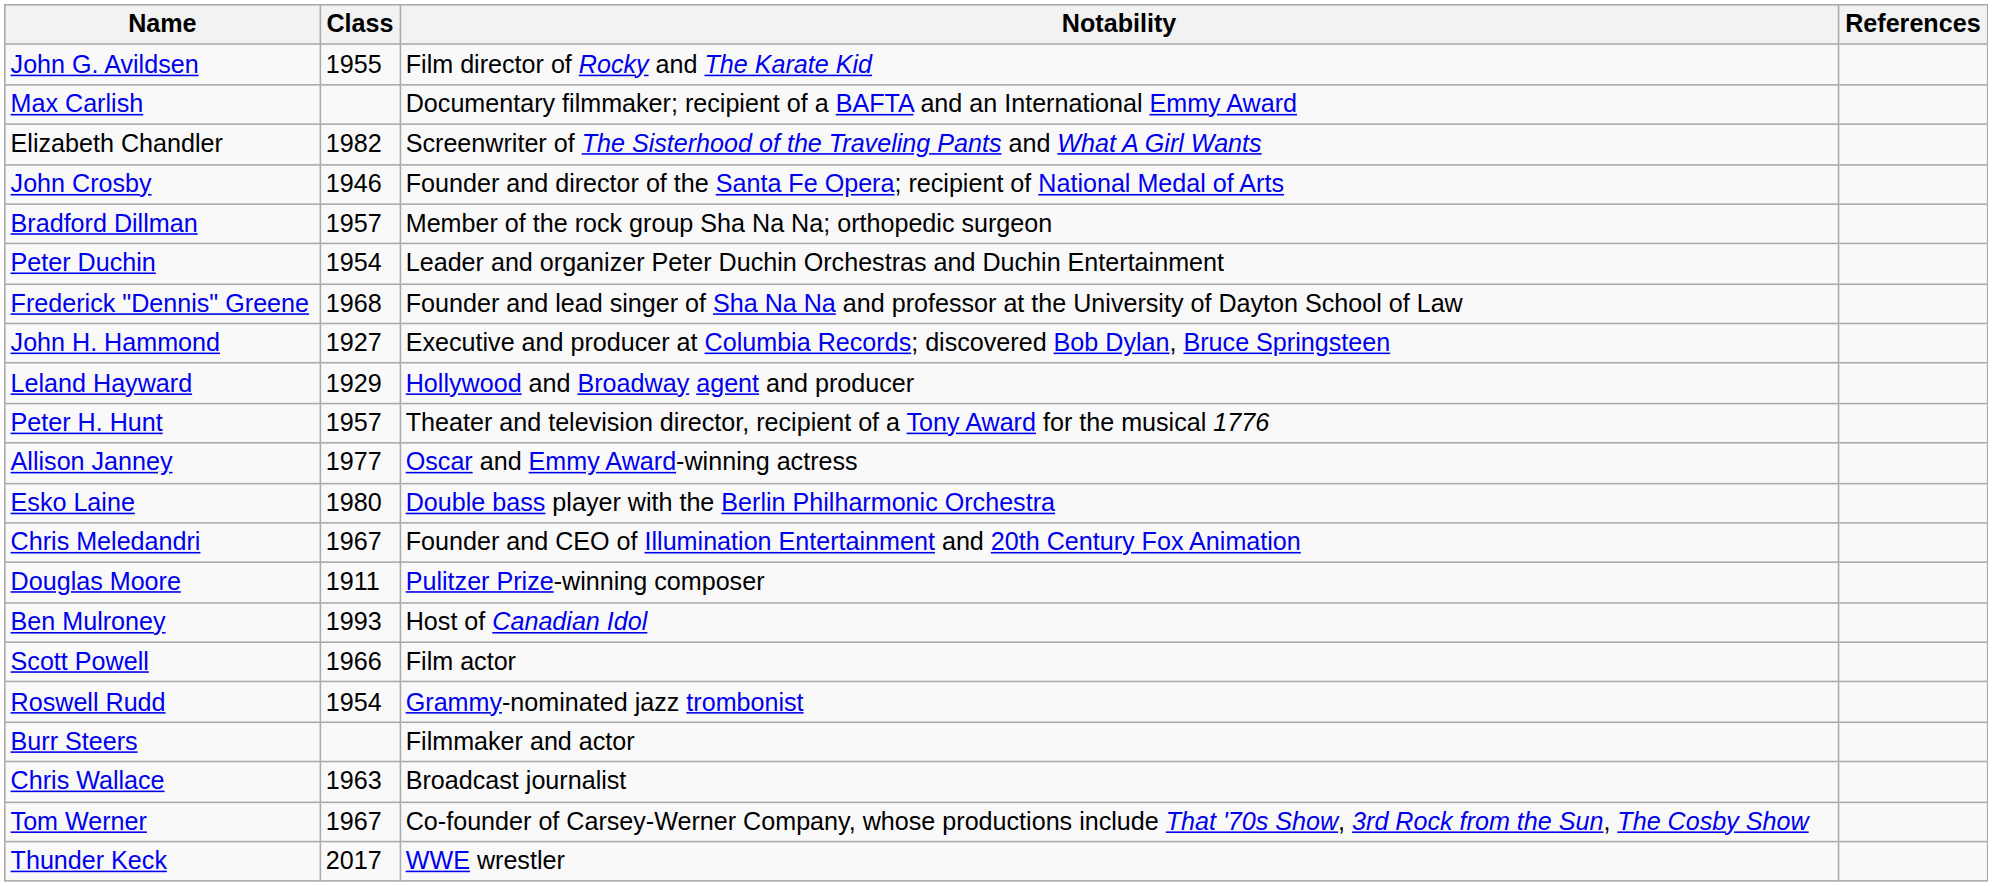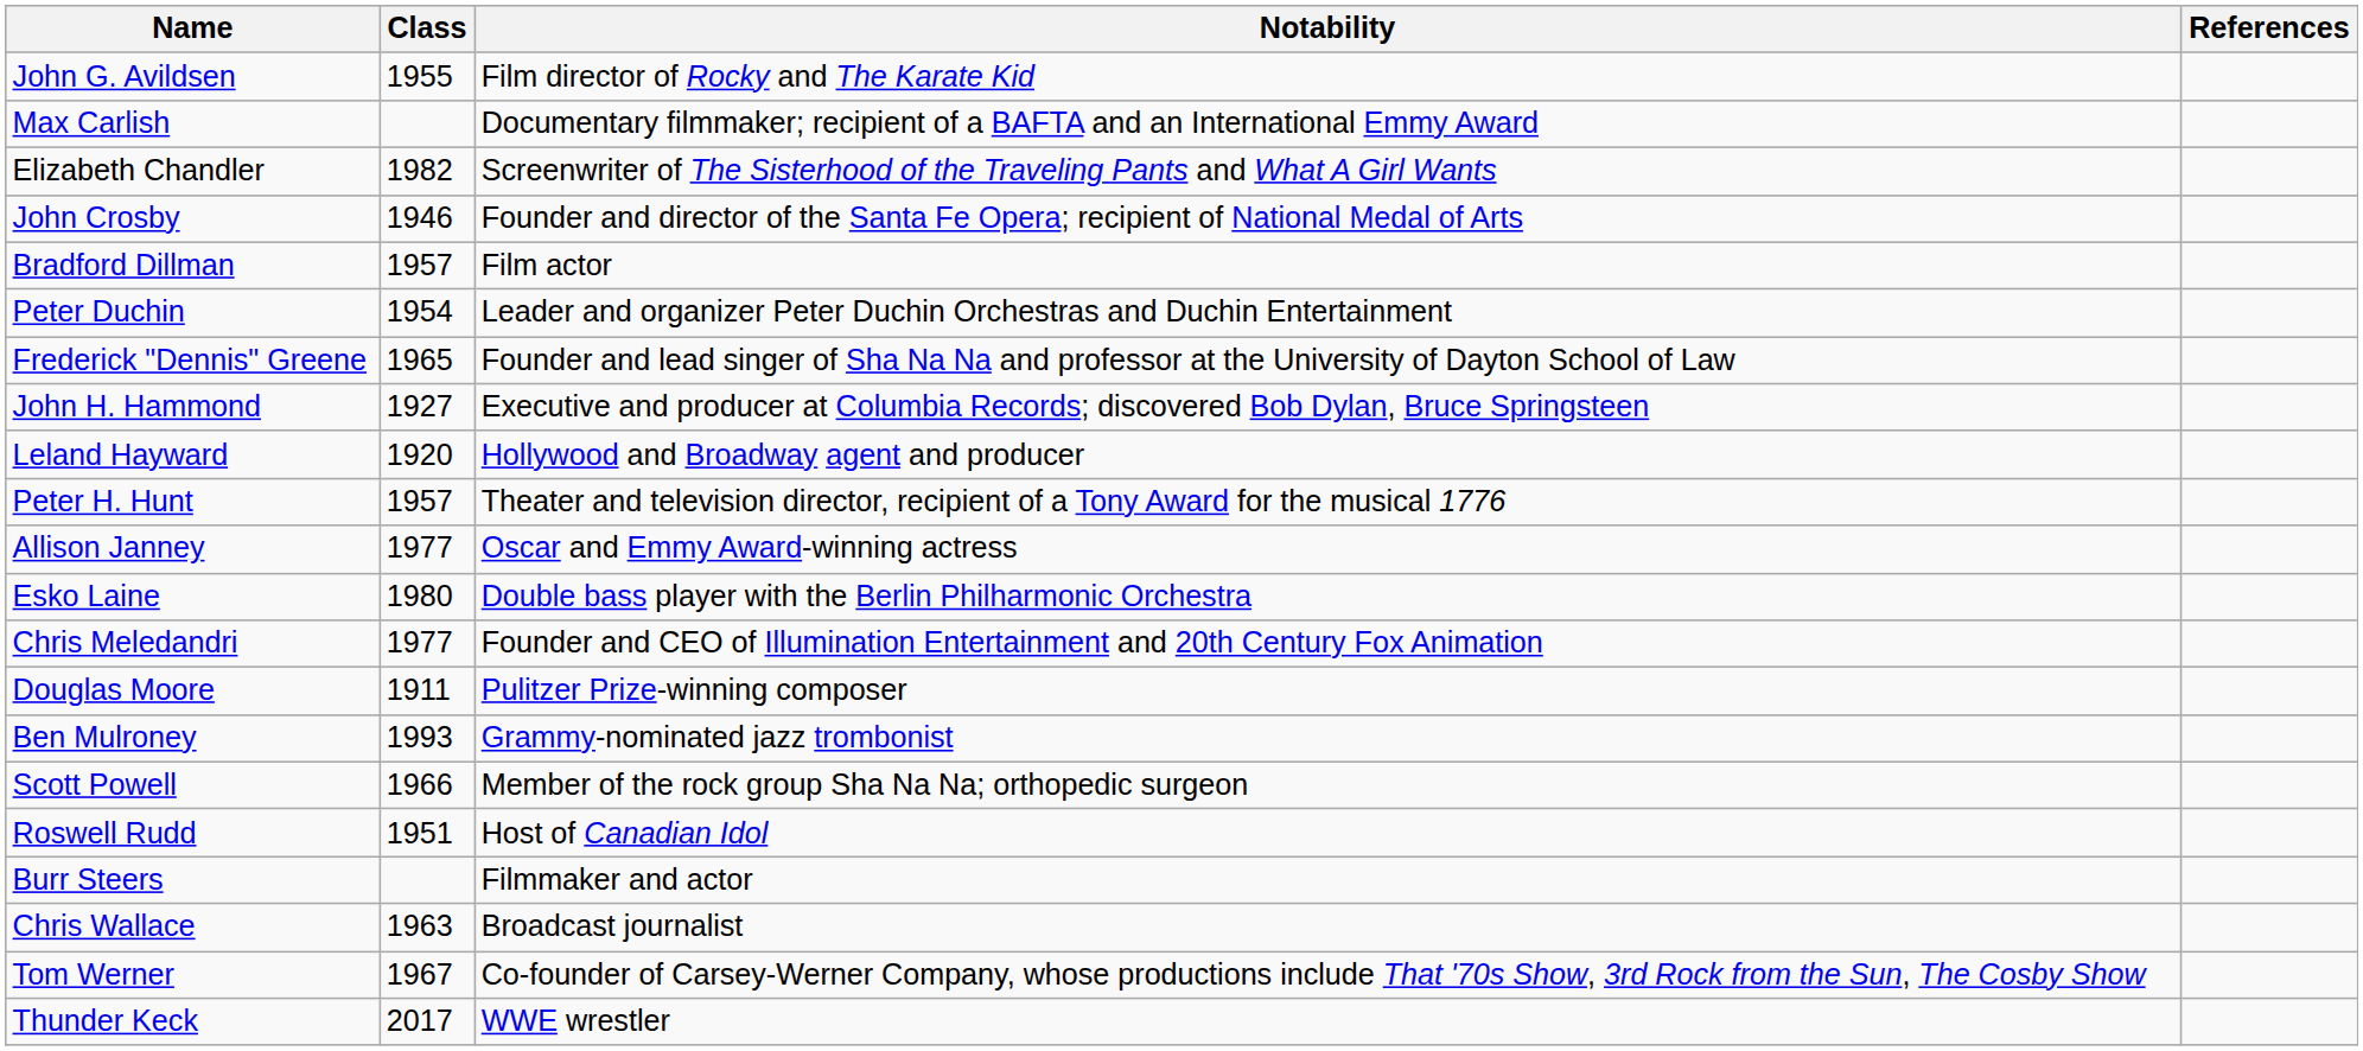 <table class="wikitable sortable" style="width:100%;">
 <tr>
 <th>Name</th>
 <th>Class</th>
 <th>Notability</th>
 <th>References</th>
 </tr>
 <tr>
 <td><a href='#'>John G. Avildsen</a></td>
 <td>1955</td>
 <td>Film director of <em><a href='#'>Rocky</a></em> and <em><a href='#'>The Karate Kid</a></em></td>
 <td></td>
 </tr>
 <tr>
 <td><a href='#'>Max Carlish</a></td>
 <td></td>
 <td>Documentary filmmaker; recipient of a <a href='#'>BAFTA</a> and an International <a href='#'>Emmy Award</a></td>
 <td></td>
 </tr>
 <tr>
 <td>Elizabeth Chandler</td>
 <td>1982</td>
 <td>Screenwriter of <em><a href='#'>The Sisterhood of the Traveling Pants</a></em> and <em><a href='#'>What A Girl Wants</a></em></td>
 <td><em></em></td>
 </tr>
 <tr>
 <td><a href='#'>John Crosby</a></td>
 <td>1946</td>
 <td>Founder and director of the <a href='#'>Santa Fe Opera</a>; recipient of <a href='#'>National Medal of Arts</a></td>
 <td><em></em></td>
 </tr>
 <tr>
 <td><a href='#'>Bradford Dillman</a></td>
 <td>1957</td>
-<td>Member of the rock group Sha Na Na; orthopedic surgeon</td>
+<td>Film actor</td>
 <td><em></em></td>
 </tr>
 <tr>
 <td><a href='#'>Peter Duchin</a></td>
 <td>1954</td>
 <td>Leader and organizer Peter Duchin Orchestras and Duchin Entertainment</td>
 <td></td>
 </tr>
 <tr>
 <td><a href='#'>Frederick "Dennis" Greene</a></td>
-<td>1968</td>
+<td>1965</td>
 <td>Founder and lead singer of <a href='#'>Sha Na Na</a> and professor at the University of Dayton School of Law</td>
 <td></td>
 </tr>
 <tr>
 <td><a href='#'>John H. Hammond</a></td>
 <td>1927</td>
 <td>Executive and producer at <a href='#'>Columbia Records</a>; discovered <a href='#'>Bob Dylan</a>, <a href='#'>Bruce Springsteen</a></td>
 <td></td>
 </tr>
 <tr>
 <td><a href='#'>Leland Hayward</a></td>
-<td>1929</td>
+<td>1920</td>
 <td><a href='#'>Hollywood</a> and <a href='#'>Broadway</a> <a href='#'>agent</a> and producer</td>
 <td></td>
 </tr>
 <tr>
 <td><a href='#'>Peter H. Hunt</a></td>
 <td>1957</td>
 <td>Theater and television director, recipient of a <a href='#'>Tony Award</a> for the musical <em>1776</em></td>
 <td></td>
 </tr>
 <tr>
 <td><a href='#'>Allison Janney</a></td>
 <td>1977</td>
 <td><a href='#'>Oscar</a> and <a href='#'>Emmy Award</a>-winning actress</td>
 <td></td>
 </tr>
 <tr>
 <td><a href='#'>Esko Laine</a></td>
 <td>1980</td>
 <td><a href='#'>Double bass</a> player with the <a href='#'>Berlin Philharmonic Orchestra</a></td>
 <td></td>
 </tr>
 <tr>
 <td><a href='#'>Chris Meledandri</a></td>
-<td>1967</td>
+<td>1977</td>
 <td>Founder and CEO of <a href='#'>Illumination Entertainment</a> and <a href='#'>20th Century Fox Animation</a></td>
 <td></td>
 </tr>
 <tr>
 <td><a href='#'>Douglas Moore</a></td>
 <td>1911</td>
 <td><a href='#'>Pulitzer Prize</a>-winning composer</td>
 <td></td>
 </tr>
 <tr>
 <td><a href='#'>Ben Mulroney</a></td>
 <td>1993</td>
-<td>Host of <em><a href='#'>Canadian Idol</a></em></td>
+<td><a href='#'>Grammy</a>-nominated jazz <a href='#'>trombonist</a></td>
 <td></td>
 </tr>
 <tr>
 <td><a href='#'>Scott Powell</a></td>
 <td>1966</td>
-<td>Film actor</td>
+<td>Member of the rock group Sha Na Na; orthopedic surgeon</td>
 <td></td>
 </tr>
 <tr>
 <td><a href='#'>Roswell Rudd</a></td>
-<td>1954</td>
-<td><a href='#'>Grammy</a>-nominated jazz <a href='#'>trombonist</a></td>
+<td>1951</td>
+<td>Host of <em><a href='#'>Canadian Idol</a></em></td>
 <td></td>
 </tr>
 <tr>
 <td><a href='#'>Burr Steers</a></td>
 <td></td>
 <td>Filmmaker and actor</td>
 <td></td>
 </tr>
 <tr>
 <td><a href='#'>Chris Wallace</a></td>
 <td>1963</td>
 <td>Broadcast journalist</td>
 <td></td>
 </tr>
 <tr>
 <td><a href='#'>Tom Werner</a></td>
 <td>1967</td>
 <td>Co-founder of Carsey-Werner Company, whose productions include <em><a href='#'>That '70s Show</a></em>, <em><a href='#'>3rd Rock from the Sun</a></em>, <em><a href='#'>The Cosby Show</a></em></td>
 <td></td>
 </tr>
 <tr>
 <td><a href='#'>Thunder Keck</a></td>
 <td>2017</td>
 <td><a href='#'>WWE</a> wrestler</td>
 <td></td>
 </tr>
 </table>
